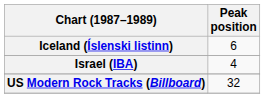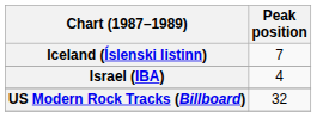 <table class="wikitable sortable plainrowheaders" style="text-align:center">
 <tr>
 <th>Chart (1987–1989)</th>
 <th>Peak<br>position</th>
 </tr>
 <tr>
 <th scope="row">Iceland (<a href='#'>Íslenski listinn</a>)</th>
-<td>6</td>
+<td>7</td>
 </tr>
 <tr>
 </tr>
 <tr>
 <th scope="row">Israel (<a href='#'>IBA</a>)</th>
 <td>4</td>
 </tr>
 <tr>
 </tr>
 <tr>
 </tr>
 <tr>
 <th scope="row">US <a href='#'>Modern Rock Tracks</a> (<a href='#'><em>Billboard</em></a>)</th>
 <td>32</td>
 </tr>
 <tr>
 </tr>
 </table>
